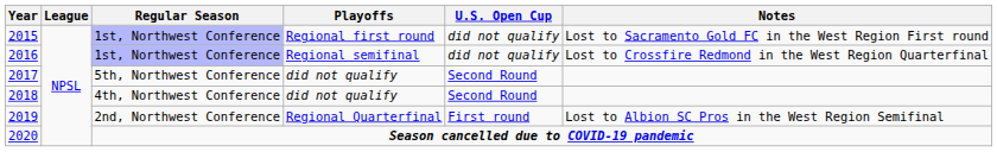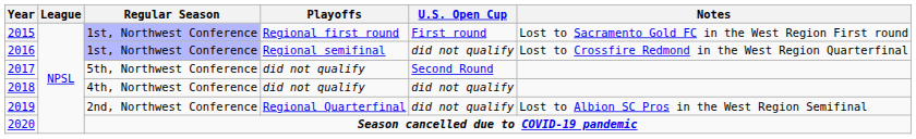 <table class="wikitable">
 <tr>
 <th>Year</th>
 <th>League</th>
 <th>Regular Season</th>
 <th>Playoffs</th>
 <th><a href='#'>U.S. Open Cup</a></th>
 <th>Notes</th>
 </tr>
 <tr>
 <td><a href='#'>2015</a></td>
 <td style="text-align:center;" rowspan="6"><a href='#'>NPSL</a></td>
 <td bgcolor="B3B7FF">1st, Northwest Conference</td>
 <td><a href='#'>Regional first round</a></td>
-<td><em>did not qualify</em></td>
+<td><a href='#'>First round</a></td>
 <td>Lost to <a href='#'>Sacramento Gold FC</a> in the West Region First round</td>
 </tr>
 <tr>
 <td><a href='#'>2016</a></td>
 <td bgcolor="B3B7FF">1st, Northwest Conference</td>
 <td><a href='#'>Regional semifinal</a></td>
 <td><em>did not qualify</em></td>
 <td>Lost to <a href='#'>Crossfire Redmond</a> in the West Region Quarterfinal</td>
 </tr>
 <tr>
 <td><a href='#'>2017</a></td>
 <td>5th, Northwest Conference</td>
 <td><em>did not qualify</em></td>
 <td><a href='#'>Second Round</a></td>
 <td></td>
 </tr>
 <tr>
 <td><a href='#'>2018</a></td>
 <td>4th, Northwest Conference</td>
 <td><em>did not qualify</em></td>
-<td><a href='#'>Second Round</a></td>
+<td><em>did not qualify</em></td>
 <td></td>
 </tr>
 <tr>
 <td><a href='#'>2019</a></td>
 <td>2nd, Northwest Conference</td>
 <td><a href='#'>Regional Quarterfinal</a></td>
-<td><a href='#'>First round</a></td>
+<td><em>did not qualify</em></td>
 <td>Lost to <a href='#'>Albion SC Pros</a> in the West Region Semifinal</td>
 </tr>
 <tr>
 <td><a href='#'>2020</a></td>
 <td colspan="4" style="text-align:center;"><strong><em>Season cancelled due to <a href='#'>COVID-19 pandemic</a></em></strong></td>
 </tr>
 </table>
